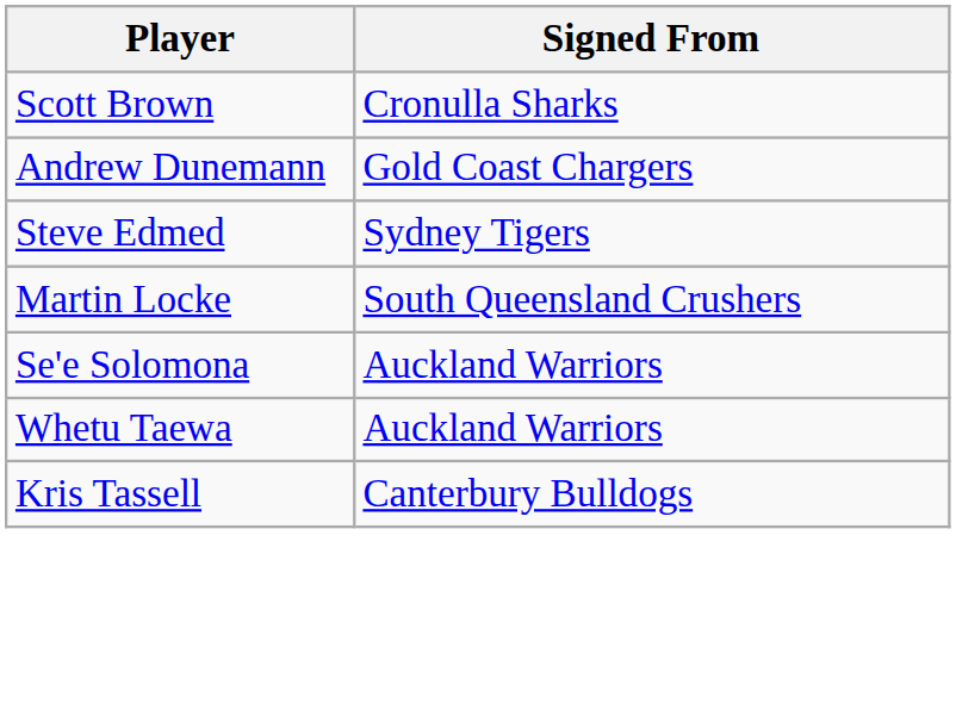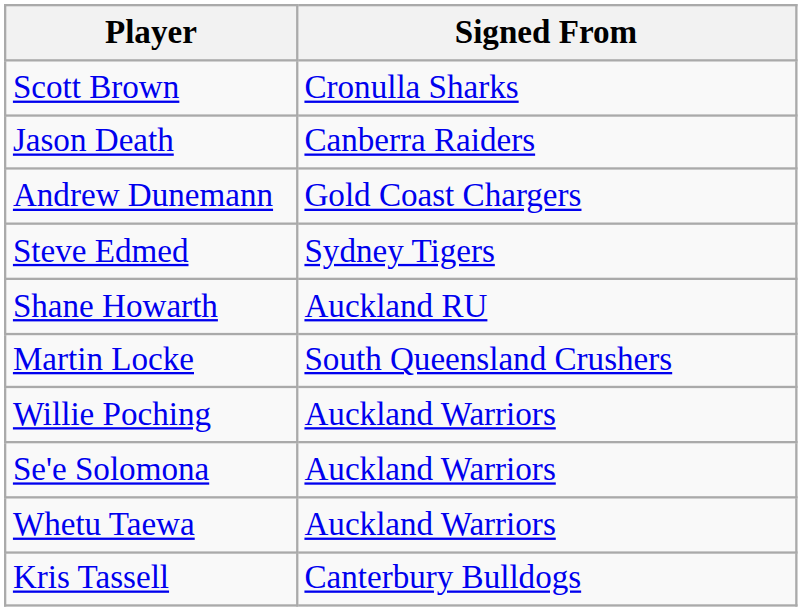 <table class="wikitable" style="font-size:90%">
 <tr style="background:#efefef;">
 <th style="width:120px;">Player</th>
 <th style="width:210px;">Signed From</th>
 </tr>
 <tr>
 <td><a href='#'>Scott Brown</a></td>
 <td> <a href='#'>Cronulla Sharks</a></td>
 </tr>
 <tr>
+<td><a href='#'>Jason Death</a></td>
+<td> <a href='#'>Canberra Raiders</a></td>
+</tr>
+<tr>
 <td><a href='#'>Andrew Dunemann</a></td>
 <td> <a href='#'>Gold Coast Chargers</a></td>
 </tr>
 <tr>
 <td><a href='#'>Steve Edmed</a></td>
 <td> <a href='#'>Sydney Tigers</a></td>
 </tr>
 <tr>
+<td><a href='#'>Shane Howarth</a></td>
+<td> <a href='#'>Auckland RU</a></td>
+</tr>
+<tr>
 <td><a href='#'>Martin Locke</a></td>
 <td> <a href='#'>South Queensland Crushers</a></td>
+</tr>
+<tr>
+<td><a href='#'>Willie Poching</a></td>
+<td> <a href='#'>Auckland Warriors</a></td>
 </tr>
 <tr>
 <td><a href='#'>Se'e Solomona</a></td>
 <td> <a href='#'>Auckland Warriors</a></td>
 </tr>
 <tr>
 <td><a href='#'>Whetu Taewa</a></td>
 <td> <a href='#'>Auckland Warriors</a></td>
 </tr>
 <tr>
 <td><a href='#'>Kris Tassell</a></td>
 <td> <a href='#'>Canterbury Bulldogs</a></td>
 </tr>
 </table>
